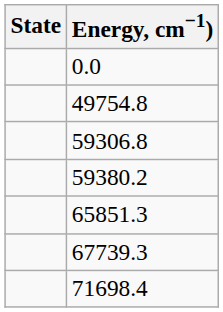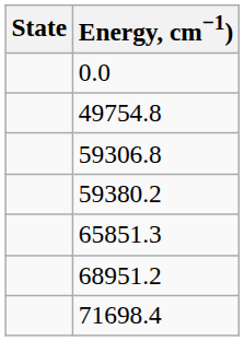 <table class="wikitable" style="margin-left:1em;">
 <tr>
 <th>State</th>
 <th>Energy, cm<sup>−1</sup>)</th>
 </tr>
 <tr>
 <td></td>
 <td>0.0</td>
 </tr>
 <tr>
 <td></td>
 <td>49754.8</td>
 </tr>
 <tr>
 <td></td>
 <td>59306.8</td>
 </tr>
 <tr>
 <td></td>
 <td>59380.2</td>
 </tr>
 <tr>
 <td></td>
 <td>65851.3</td>
 </tr>
 <tr>
 <td></td>
-<td>67739.3</td>
+<td>68951.2</td>
 </tr>
 <tr>
 <td></td>
 <td>71698.4</td>
 </tr>
 </table>
